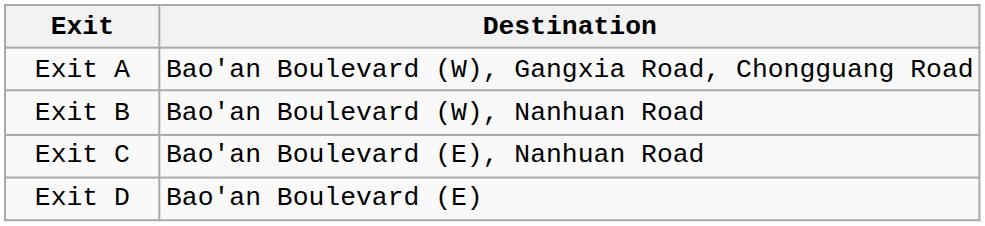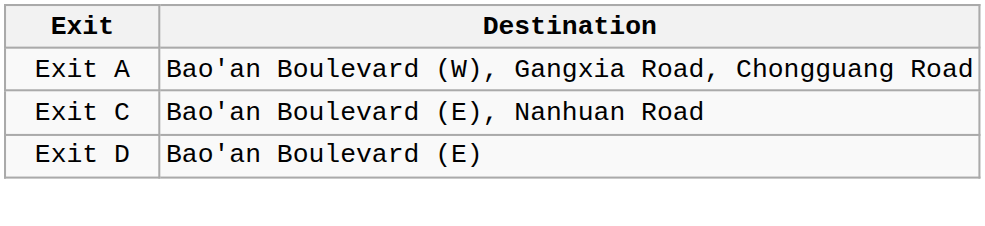 <table class="wikitable">
 <tr>
 <th style="width:70px">Exit</th>
 <th>Destination</th>
 </tr>
 <tr>
 <td align="center">Exit A</td>
 <td>Bao'an Boulevard (W), Gangxia Road, Chongguang Road</td>
 </tr>
 <tr>
-<td align="center">Exit B</td>
-<td>Bao'an Boulevard (W), Nanhuan Road</td>
-</tr>
-<tr>
 <td align="center">Exit C</td>
 <td>Bao'an Boulevard (E), Nanhuan Road</td>
 </tr>
 <tr>
 <td align="center">Exit D</td>
 <td>Bao'an Boulevard (E)</td>
 </tr>
 </table>
